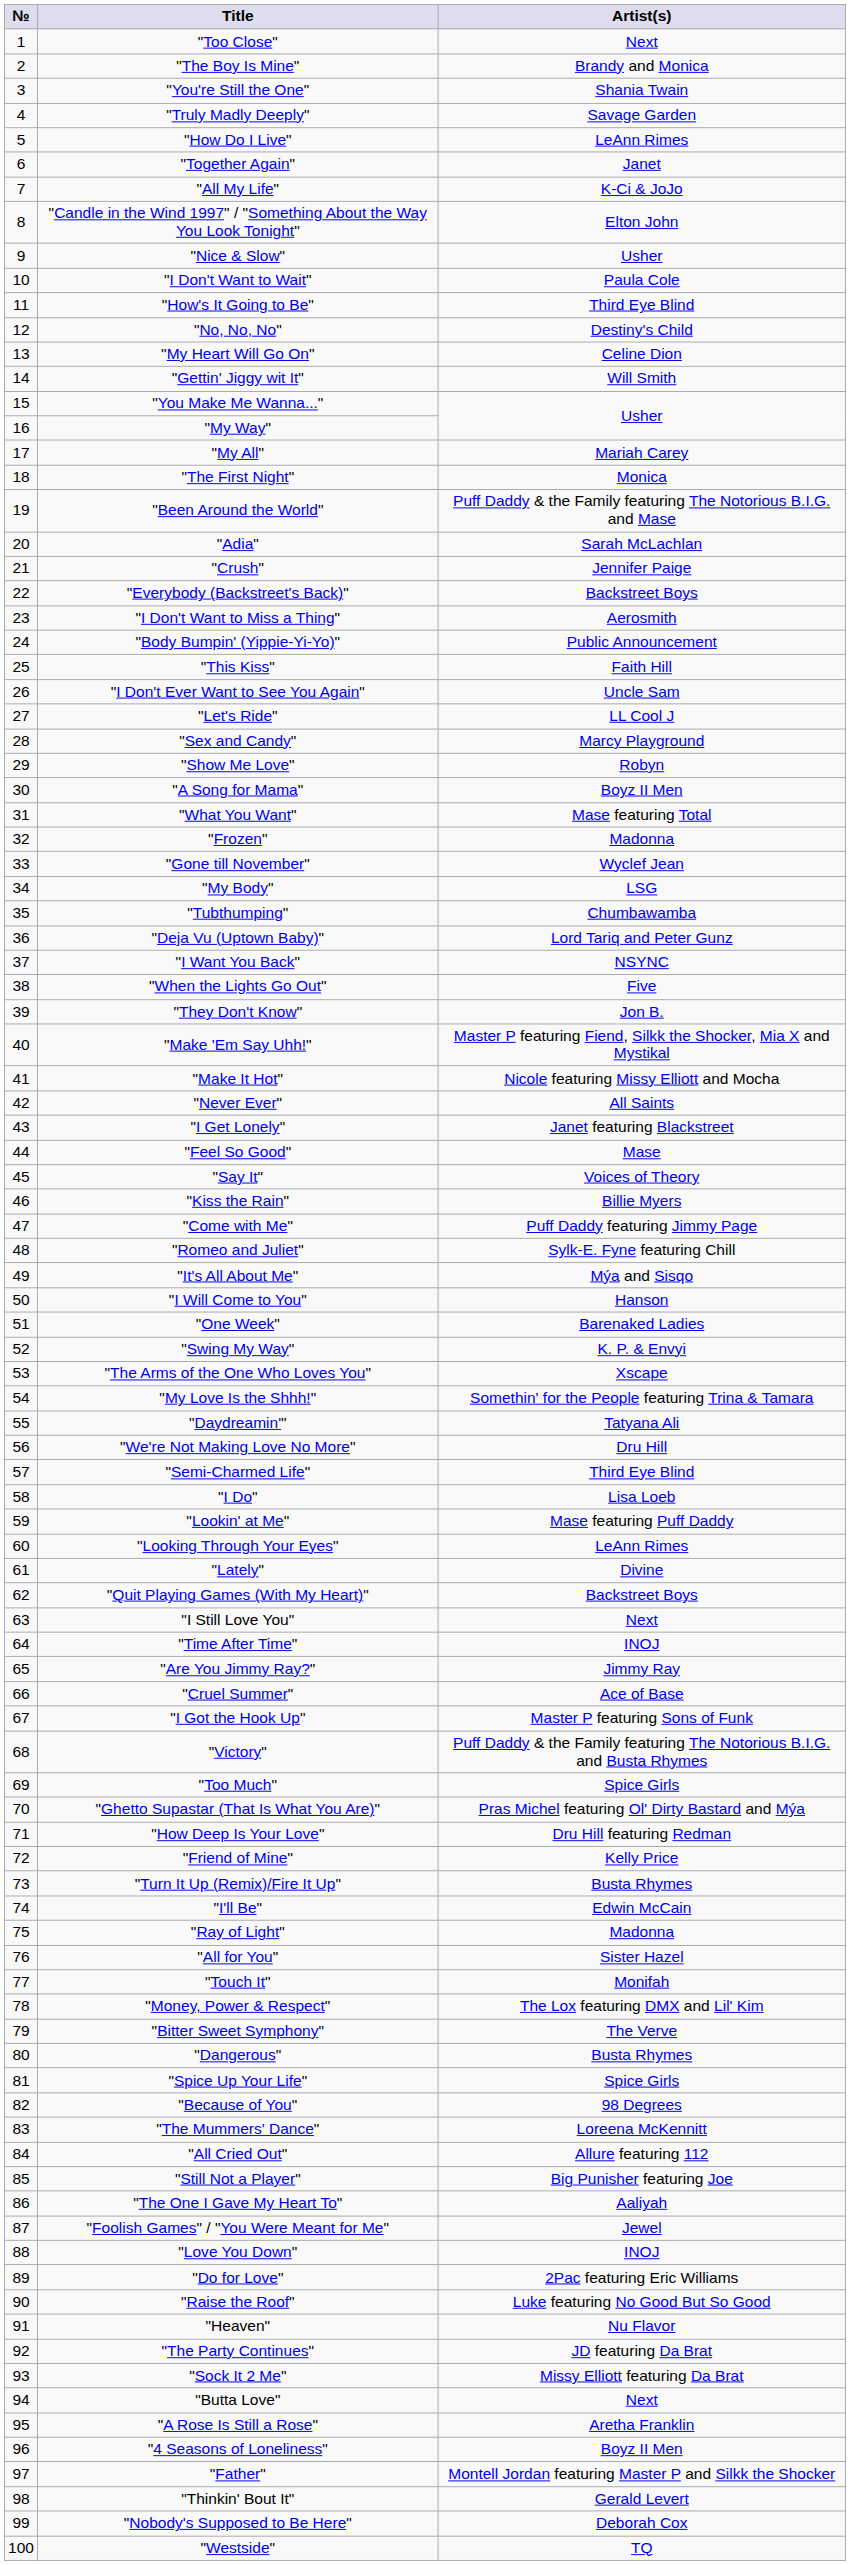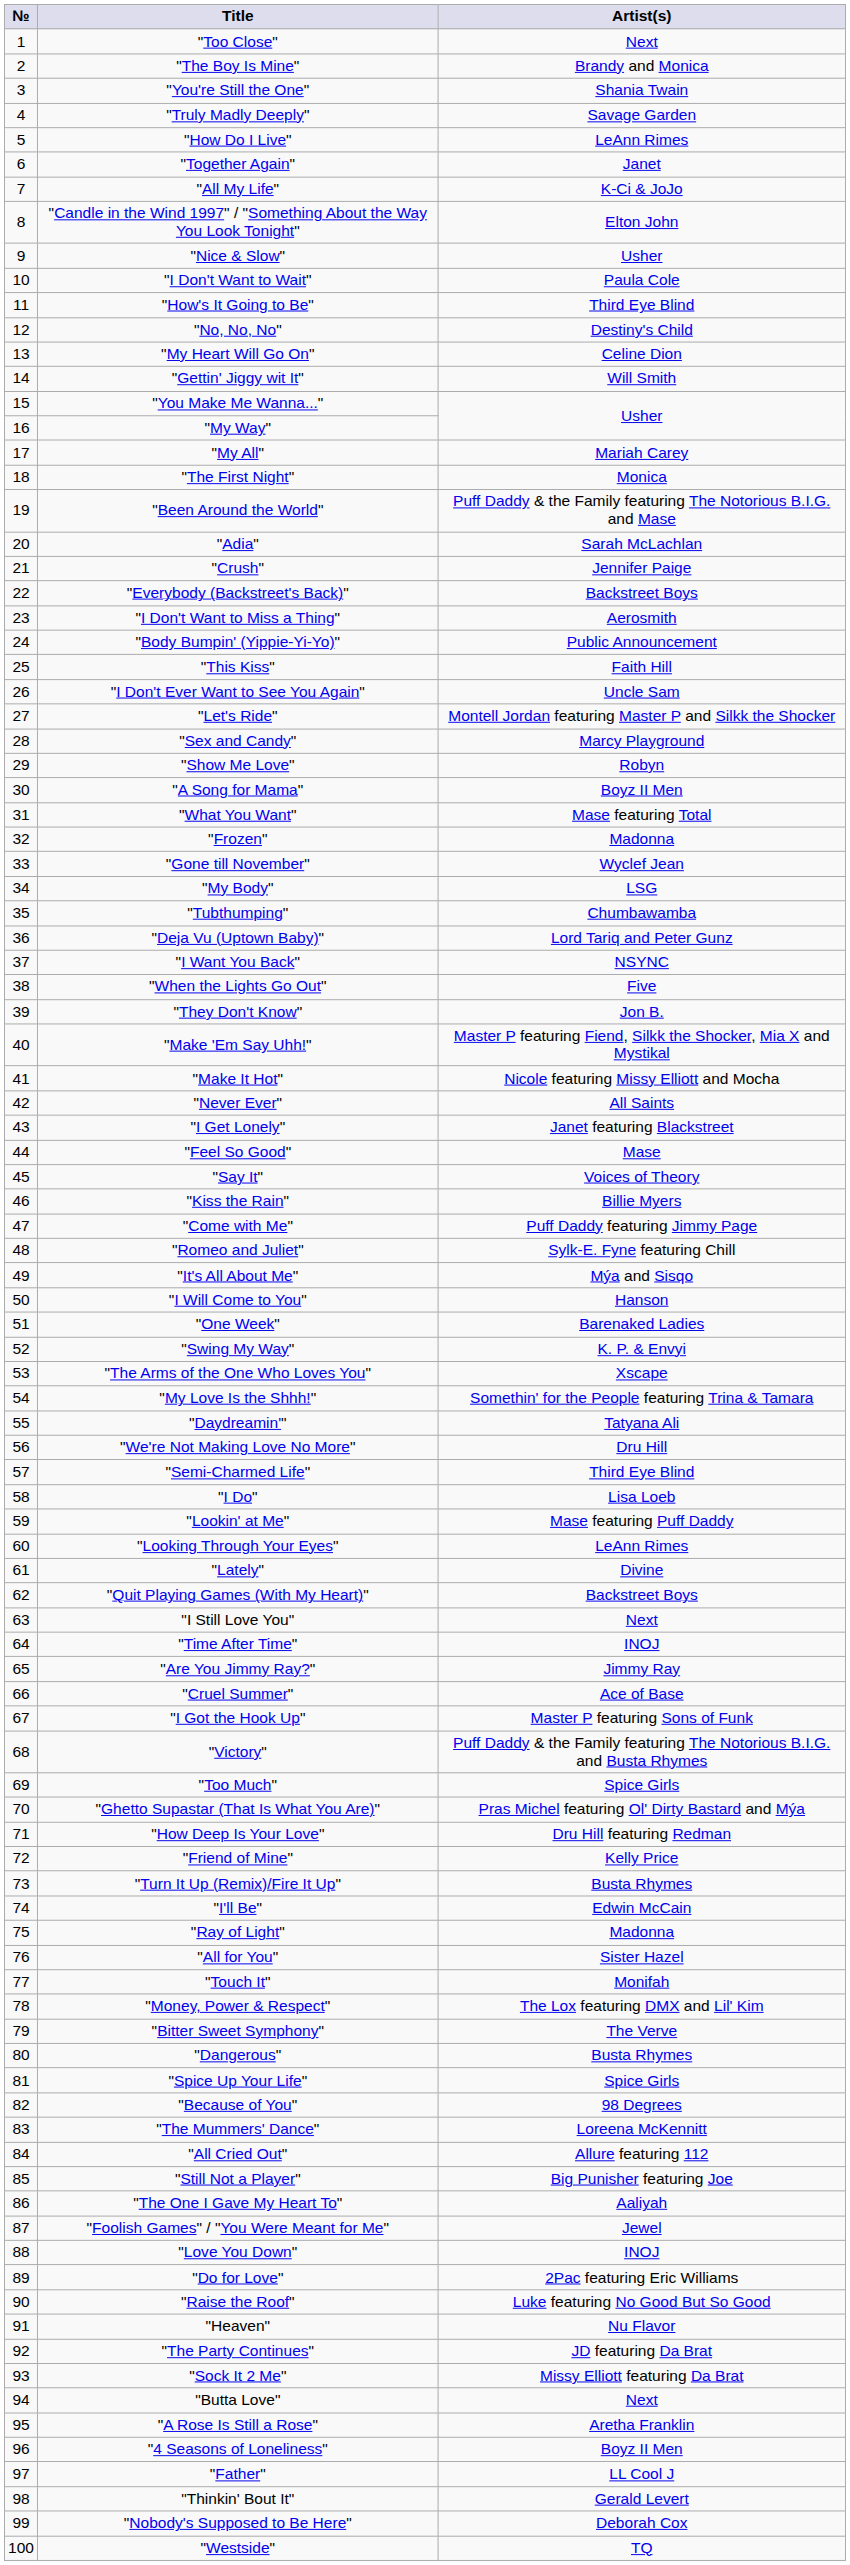 <table class="wikitable sortable" style="text-align: center">
 <tr>
 <th scope="col" style="background:#dde;">№</th>
 <th scope="col" style="background:#dde;">Title</th>
 <th scope="col" style="background:#dde;">Artist(s)</th>
 </tr>
 <tr>
 <td>1</td>
 <td>"<a href='#'>Too Close</a>"</td>
 <td><a href='#'>Next</a></td>
 </tr>
 <tr>
 <td>2</td>
 <td>"<a href='#'>The Boy Is Mine</a>"</td>
 <td><a href='#'>Brandy</a> and <a href='#'>Monica</a></td>
 </tr>
 <tr>
 <td>3</td>
 <td>"<a href='#'>You're Still the One</a>"</td>
 <td><a href='#'>Shania Twain</a></td>
 </tr>
 <tr>
 <td>4</td>
 <td>"<a href='#'>Truly Madly Deeply</a>"</td>
 <td><a href='#'>Savage Garden</a></td>
 </tr>
 <tr>
 <td>5</td>
 <td>"<a href='#'>How Do I Live</a>"</td>
 <td><a href='#'>LeAnn Rimes</a></td>
 </tr>
 <tr>
 <td>6</td>
 <td>"<a href='#'>Together Again</a>"</td>
 <td><a href='#'>Janet</a></td>
 </tr>
 <tr>
 <td>7</td>
 <td>"<a href='#'>All My Life</a>"</td>
 <td><a href='#'>K-Ci & JoJo</a></td>
 </tr>
 <tr>
 <td>8</td>
 <td>"<a href='#'>Candle in the Wind 1997</a>" / "<a href='#'>Something About the Way You Look Tonight</a>"</td>
 <td><a href='#'>Elton John</a></td>
 </tr>
 <tr>
 <td>9</td>
 <td>"<a href='#'>Nice & Slow</a>"</td>
 <td><a href='#'>Usher</a></td>
 </tr>
 <tr>
 <td>10</td>
 <td>"<a href='#'>I Don't Want to Wait</a>"</td>
 <td><a href='#'>Paula Cole</a></td>
 </tr>
 <tr>
 <td>11</td>
 <td>"<a href='#'>How's It Going to Be</a>"</td>
 <td><a href='#'>Third Eye Blind</a></td>
 </tr>
 <tr>
 <td>12</td>
 <td>"<a href='#'>No, No, No</a>"</td>
 <td><a href='#'>Destiny's Child</a></td>
 </tr>
 <tr>
 <td>13</td>
 <td>"<a href='#'>My Heart Will Go On</a>"</td>
 <td><a href='#'>Celine Dion</a></td>
 </tr>
 <tr>
 <td>14</td>
 <td>"<a href='#'>Gettin' Jiggy wit It</a>"</td>
 <td><a href='#'>Will Smith</a></td>
 </tr>
 <tr>
 <td>15</td>
 <td>"<a href='#'>You Make Me Wanna...</a>"</td>
 <td rowspan="2"><a href='#'>Usher</a></td>
 </tr>
 <tr>
 <td>16</td>
 <td>"<a href='#'>My Way</a>"</td>
 </tr>
 <tr>
 <td>17</td>
 <td>"<a href='#'>My All</a>"</td>
 <td><a href='#'>Mariah Carey</a></td>
 </tr>
 <tr>
 <td>18</td>
 <td>"<a href='#'>The First Night</a>"</td>
 <td><a href='#'>Monica</a></td>
 </tr>
 <tr>
 <td>19</td>
 <td>"<a href='#'>Been Around the World</a>"</td>
 <td><a href='#'>Puff Daddy</a> & the Family featuring <a href='#'>The Notorious B.I.G.</a> and <a href='#'>Mase</a></td>
 </tr>
 <tr>
 <td>20</td>
 <td>"<a href='#'>Adia</a>"</td>
 <td><a href='#'>Sarah McLachlan</a></td>
 </tr>
 <tr>
 <td>21</td>
 <td>"<a href='#'>Crush</a>"</td>
 <td><a href='#'>Jennifer Paige</a></td>
 </tr>
 <tr>
 <td>22</td>
 <td>"<a href='#'>Everybody (Backstreet's Back)</a>"</td>
 <td><a href='#'>Backstreet Boys</a></td>
 </tr>
 <tr>
 <td>23</td>
 <td>"<a href='#'>I Don't Want to Miss a Thing</a>"</td>
 <td><a href='#'>Aerosmith</a></td>
 </tr>
 <tr>
 <td>24</td>
 <td>"<a href='#'>Body Bumpin' (Yippie-Yi-Yo)</a>"</td>
 <td><a href='#'>Public Announcement</a></td>
 </tr>
 <tr>
 <td>25</td>
 <td>"<a href='#'>This Kiss</a>"</td>
 <td><a href='#'>Faith Hill</a></td>
 </tr>
 <tr>
 <td>26</td>
 <td>"<a href='#'>I Don't Ever Want to See You Again</a>"</td>
 <td><a href='#'>Uncle Sam</a></td>
 </tr>
 <tr>
 <td>27</td>
 <td>"<a href='#'>Let's Ride</a>"</td>
-<td><a href='#'>LL Cool J</a></td>
+<td><a href='#'>Montell Jordan</a> featuring <a href='#'>Master P</a> and <a href='#'>Silkk the Shocker</a></td>
 </tr>
 <tr>
 <td>28</td>
 <td>"<a href='#'>Sex and Candy</a>"</td>
 <td><a href='#'>Marcy Playground</a></td>
 </tr>
 <tr>
 <td>29</td>
 <td>"<a href='#'>Show Me Love</a>"</td>
 <td><a href='#'>Robyn</a></td>
 </tr>
 <tr>
 <td>30</td>
 <td>"<a href='#'>A Song for Mama</a>"</td>
 <td><a href='#'>Boyz II Men</a></td>
 </tr>
 <tr>
 <td>31</td>
 <td>"<a href='#'>What You Want</a>"</td>
 <td><a href='#'>Mase</a> featuring <a href='#'>Total</a></td>
 </tr>
 <tr>
 <td>32</td>
 <td>"<a href='#'>Frozen</a>"</td>
 <td><a href='#'>Madonna</a></td>
 </tr>
 <tr>
 <td>33</td>
 <td>"<a href='#'>Gone till November</a>"</td>
 <td><a href='#'>Wyclef Jean</a></td>
 </tr>
 <tr>
 <td>34</td>
 <td>"<a href='#'>My Body</a>"</td>
 <td><a href='#'>LSG</a></td>
 </tr>
 <tr>
 <td>35</td>
 <td>"<a href='#'>Tubthumping</a>"</td>
 <td><a href='#'>Chumbawamba</a></td>
 </tr>
 <tr>
 <td>36</td>
 <td>"<a href='#'>Deja Vu (Uptown Baby)</a>"</td>
 <td><a href='#'>Lord Tariq and Peter Gunz</a></td>
 </tr>
 <tr>
 <td>37</td>
 <td>"<a href='#'>I Want You Back</a>"</td>
 <td><a href='#'>NSYNC</a></td>
 </tr>
 <tr>
 <td>38</td>
 <td>"<a href='#'>When the Lights Go Out</a>"</td>
 <td><a href='#'>Five</a></td>
 </tr>
 <tr>
 <td>39</td>
 <td>"<a href='#'>They Don't Know</a>"</td>
 <td><a href='#'>Jon B.</a></td>
 </tr>
 <tr>
 <td>40</td>
 <td>"<a href='#'>Make 'Em Say Uhh!</a>"</td>
 <td><a href='#'>Master P</a> featuring <a href='#'>Fiend</a>, <a href='#'>Silkk the Shocker</a>, <a href='#'>Mia X</a> and <a href='#'>Mystikal</a></td>
 </tr>
 <tr>
 <td>41</td>
 <td>"<a href='#'>Make It Hot</a>"</td>
 <td><a href='#'>Nicole</a> featuring <a href='#'>Missy Elliott</a> and Mocha</td>
 </tr>
 <tr>
 <td>42</td>
 <td>"<a href='#'>Never Ever</a>"</td>
 <td><a href='#'>All Saints</a></td>
 </tr>
 <tr>
 <td>43</td>
 <td>"<a href='#'>I Get Lonely</a>"</td>
 <td><a href='#'>Janet</a> featuring <a href='#'>Blackstreet</a></td>
 </tr>
 <tr>
 <td>44</td>
 <td>"<a href='#'>Feel So Good</a>"</td>
 <td><a href='#'>Mase</a></td>
 </tr>
 <tr>
 <td>45</td>
 <td>"<a href='#'>Say It</a>"</td>
 <td><a href='#'>Voices of Theory</a></td>
 </tr>
 <tr>
 <td>46</td>
 <td>"<a href='#'>Kiss the Rain</a>"</td>
 <td><a href='#'>Billie Myers</a></td>
 </tr>
 <tr>
 <td>47</td>
 <td>"<a href='#'>Come with Me</a>"</td>
 <td><a href='#'>Puff Daddy</a> featuring <a href='#'>Jimmy Page</a></td>
 </tr>
 <tr>
 <td>48</td>
 <td>"<a href='#'>Romeo and Juliet</a>"</td>
 <td><a href='#'>Sylk-E. Fyne</a> featuring Chill</td>
 </tr>
 <tr>
 <td>49</td>
 <td>"<a href='#'>It's All About Me</a>"</td>
 <td><a href='#'>Mýa</a> and <a href='#'>Sisqo</a></td>
 </tr>
 <tr>
 <td>50</td>
 <td>"<a href='#'>I Will Come to You</a>"</td>
 <td><a href='#'>Hanson</a></td>
 </tr>
 <tr>
 <td>51</td>
 <td>"<a href='#'>One Week</a>"</td>
 <td><a href='#'>Barenaked Ladies</a></td>
 </tr>
 <tr>
 <td>52</td>
 <td>"<a href='#'>Swing My Way</a>"</td>
 <td><a href='#'>K. P. & Envyi</a></td>
 </tr>
 <tr>
 <td>53</td>
 <td>"<a href='#'>The Arms of the One Who Loves You</a>"</td>
 <td><a href='#'>Xscape</a></td>
 </tr>
 <tr>
 <td>54</td>
 <td>"<a href='#'>My Love Is the Shhh!</a>"</td>
 <td><a href='#'>Somethin' for the People</a> featuring <a href='#'>Trina & Tamara</a></td>
 </tr>
 <tr>
 <td>55</td>
 <td>"<a href='#'>Daydreamin'</a>"</td>
 <td><a href='#'>Tatyana Ali</a></td>
 </tr>
 <tr>
 <td>56</td>
 <td>"<a href='#'>We're Not Making Love No More</a>"</td>
 <td><a href='#'>Dru Hill</a></td>
 </tr>
 <tr>
 <td>57</td>
 <td>"<a href='#'>Semi-Charmed Life</a>"</td>
 <td><a href='#'>Third Eye Blind</a></td>
 </tr>
 <tr>
 <td>58</td>
 <td>"<a href='#'>I Do</a>"</td>
 <td><a href='#'>Lisa Loeb</a></td>
 </tr>
 <tr>
 <td>59</td>
 <td>"<a href='#'>Lookin' at Me</a>"</td>
 <td><a href='#'>Mase</a> featuring <a href='#'>Puff Daddy</a></td>
 </tr>
 <tr>
 <td>60</td>
 <td>"<a href='#'>Looking Through Your Eyes</a>"</td>
 <td><a href='#'>LeAnn Rimes</a></td>
 </tr>
 <tr>
 <td>61</td>
 <td>"<a href='#'>Lately</a>"</td>
 <td><a href='#'>Divine</a></td>
 </tr>
 <tr>
 <td>62</td>
 <td>"<a href='#'>Quit Playing Games (With My Heart)</a>"</td>
 <td><a href='#'>Backstreet Boys</a></td>
 </tr>
 <tr>
 <td>63</td>
 <td>"I Still Love You"</td>
 <td><a href='#'>Next</a></td>
 </tr>
 <tr>
 <td>64</td>
 <td>"<a href='#'>Time After Time</a>"</td>
 <td><a href='#'>INOJ</a></td>
 </tr>
 <tr>
 <td>65</td>
 <td>"<a href='#'>Are You Jimmy Ray?</a>"</td>
 <td><a href='#'>Jimmy Ray</a></td>
 </tr>
 <tr>
 <td>66</td>
 <td>"<a href='#'>Cruel Summer</a>"</td>
 <td><a href='#'>Ace of Base</a></td>
 </tr>
 <tr>
 <td>67</td>
 <td>"<a href='#'>I Got the Hook Up</a>"</td>
 <td><a href='#'>Master P</a> featuring <a href='#'>Sons of Funk</a></td>
 </tr>
 <tr>
 <td>68</td>
 <td>"<a href='#'>Victory</a>"</td>
 <td><a href='#'>Puff Daddy</a> & the Family featuring <a href='#'>The Notorious B.I.G.</a> and <a href='#'>Busta Rhymes</a></td>
 </tr>
 <tr>
 <td>69</td>
 <td>"<a href='#'>Too Much</a>"</td>
 <td><a href='#'>Spice Girls</a></td>
 </tr>
 <tr>
 <td>70</td>
 <td>"<a href='#'>Ghetto Supastar (That Is What You Are)</a>"</td>
 <td><a href='#'>Pras Michel</a> featuring <a href='#'>Ol' Dirty Bastard</a> and <a href='#'>Mýa</a></td>
 </tr>
 <tr>
 <td>71</td>
 <td>"<a href='#'>How Deep Is Your Love</a>"</td>
 <td><a href='#'>Dru Hill</a> featuring <a href='#'>Redman</a></td>
 </tr>
 <tr>
 <td>72</td>
 <td>"<a href='#'>Friend of Mine</a>"</td>
 <td><a href='#'>Kelly Price</a></td>
 </tr>
 <tr>
 <td>73</td>
 <td>"<a href='#'>Turn It Up (Remix)/Fire It Up</a>"</td>
 <td><a href='#'>Busta Rhymes</a></td>
 </tr>
 <tr>
 <td>74</td>
 <td>"<a href='#'>I'll Be</a>"</td>
 <td><a href='#'>Edwin McCain</a></td>
 </tr>
 <tr>
 <td>75</td>
 <td>"<a href='#'>Ray of Light</a>"</td>
 <td><a href='#'>Madonna</a></td>
 </tr>
 <tr>
 <td>76</td>
 <td>"<a href='#'>All for You</a>"</td>
 <td><a href='#'>Sister Hazel</a></td>
 </tr>
 <tr>
 <td>77</td>
 <td>"<a href='#'>Touch It</a>"</td>
 <td><a href='#'>Monifah</a></td>
 </tr>
 <tr>
 <td>78</td>
 <td>"<a href='#'>Money, Power & Respect</a>"</td>
 <td><a href='#'>The Lox</a> featuring <a href='#'>DMX</a> and <a href='#'>Lil' Kim</a></td>
 </tr>
 <tr>
 <td>79</td>
 <td>"<a href='#'>Bitter Sweet Symphony</a>"</td>
 <td><a href='#'>The Verve</a></td>
 </tr>
 <tr>
 <td>80</td>
 <td>"<a href='#'>Dangerous</a>"</td>
 <td><a href='#'>Busta Rhymes</a></td>
 </tr>
 <tr>
 <td>81</td>
 <td>"<a href='#'>Spice Up Your Life</a>"</td>
 <td><a href='#'>Spice Girls</a></td>
 </tr>
 <tr>
 <td>82</td>
 <td>"<a href='#'>Because of You</a>"</td>
 <td><a href='#'>98 Degrees</a></td>
 </tr>
 <tr>
 <td>83</td>
 <td>"<a href='#'>The Mummers' Dance</a>"</td>
 <td><a href='#'>Loreena McKennitt</a></td>
 </tr>
 <tr>
 <td>84</td>
 <td>"<a href='#'>All Cried Out</a>"</td>
 <td><a href='#'>Allure</a> featuring <a href='#'>112</a></td>
 </tr>
 <tr>
 <td>85</td>
 <td>"<a href='#'>Still Not a Player</a>"</td>
 <td><a href='#'>Big Punisher</a> featuring <a href='#'>Joe</a></td>
 </tr>
 <tr>
 <td>86</td>
 <td>"<a href='#'>The One I Gave My Heart To</a>"</td>
 <td><a href='#'>Aaliyah</a></td>
 </tr>
 <tr>
 <td>87</td>
 <td>"<a href='#'>Foolish Games</a>" / "<a href='#'>You Were Meant for Me</a>"</td>
 <td><a href='#'>Jewel</a></td>
 </tr>
 <tr>
 <td>88</td>
 <td>"<a href='#'>Love You Down</a>"</td>
 <td><a href='#'>INOJ</a></td>
 </tr>
 <tr>
 <td>89</td>
 <td>"<a href='#'>Do for Love</a>"</td>
 <td><a href='#'>2Pac</a> featuring Eric Williams</td>
 </tr>
 <tr>
 <td>90</td>
 <td>"<a href='#'>Raise the Roof</a>"</td>
 <td><a href='#'>Luke</a> featuring <a href='#'>No Good But So Good</a></td>
 </tr>
 <tr>
 <td>91</td>
 <td>"Heaven"</td>
 <td><a href='#'>Nu Flavor</a></td>
 </tr>
 <tr>
 <td>92</td>
 <td>"<a href='#'>The Party Continues</a>"</td>
 <td><a href='#'>JD</a> featuring <a href='#'>Da Brat</a></td>
 </tr>
 <tr>
 <td>93</td>
 <td>"<a href='#'>Sock It 2 Me</a>"</td>
 <td><a href='#'>Missy Elliott</a> featuring <a href='#'>Da Brat</a></td>
 </tr>
 <tr>
 <td>94</td>
 <td>"Butta Love"</td>
 <td><a href='#'>Next</a></td>
 </tr>
 <tr>
 <td>95</td>
 <td>"<a href='#'>A Rose Is Still a Rose</a>"</td>
 <td><a href='#'>Aretha Franklin</a></td>
 </tr>
 <tr>
 <td>96</td>
 <td>"<a href='#'>4 Seasons of Loneliness</a>"</td>
 <td><a href='#'>Boyz II Men</a></td>
 </tr>
 <tr>
 <td>97</td>
 <td>"<a href='#'>Father</a>"</td>
-<td><a href='#'>Montell Jordan</a> featuring <a href='#'>Master P</a> and <a href='#'>Silkk the Shocker</a></td>
+<td><a href='#'>LL Cool J</a></td>
 </tr>
 <tr>
 <td>98</td>
 <td>"Thinkin' Bout It"</td>
 <td><a href='#'>Gerald Levert</a></td>
 </tr>
 <tr>
 <td>99</td>
 <td>"<a href='#'>Nobody's Supposed to Be Here</a>"</td>
 <td><a href='#'>Deborah Cox</a></td>
 </tr>
 <tr>
 <td>100</td>
 <td>"<a href='#'>Westside</a>"</td>
 <td><a href='#'>TQ</a></td>
 </tr>
 </table>
